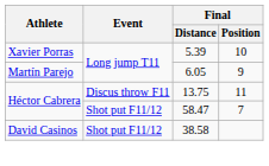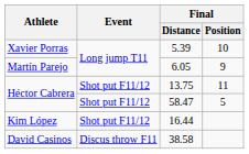 <table class=wikitable style="font-size:90%">
 <tr>
 <th rowspan="2">Athlete</th>
 <th rowspan="2">Event</th>
 <th colspan="2">Final</th>
 </tr>
 <tr style="font-size:95%">
 <th>Distance</th>
 <th>Position</th>
 </tr>
 <tr align=center>
 <td align=left><a href='#'>Xavier Porras</a></td>
 <td align=left rowspan=2><a href='#'>Long jump T11</a></td>
 <td>5.39</td>
 <td>10</td>
 </tr>
 <tr align=center>
 <td align=left><a href='#'>Martín Parejo</a></td>
 <td>6.05</td>
 <td>9</td>
 </tr>
 <tr align=center>
 <td align=left rowspan=2><a href='#'>Héctor Cabrera</a></td>
-<td align=left><a href='#'>Discus throw F11</a></td>
+<td align=left><a href='#'>Shot put F11/12</a></td>
 <td>13.75</td>
 <td>11</td>
 </tr>
 <tr align=center>
 <td align=left><a href='#'>Shot put F11/12</a></td>
 <td>58.47</td>
-<td>7</td>
+<td>5</td>
+</tr>
+<tr align=center>
+<td align=left><a href='#'>Kim López</a></td>
+<td align=left><a href='#'>Shot put F11/12</a></td>
+<td>16.44</td>
+<td></td>
 </tr>
 <tr align=center>
 <td align=left><a href='#'>David Casinos</a></td>
-<td align=left><a href='#'>Shot put F11/12</a></td>
+<td align=left><a href='#'>Discus throw F11</a></td>
 <td>38.58</td>
 <td></td>
 </tr>
 </table>
